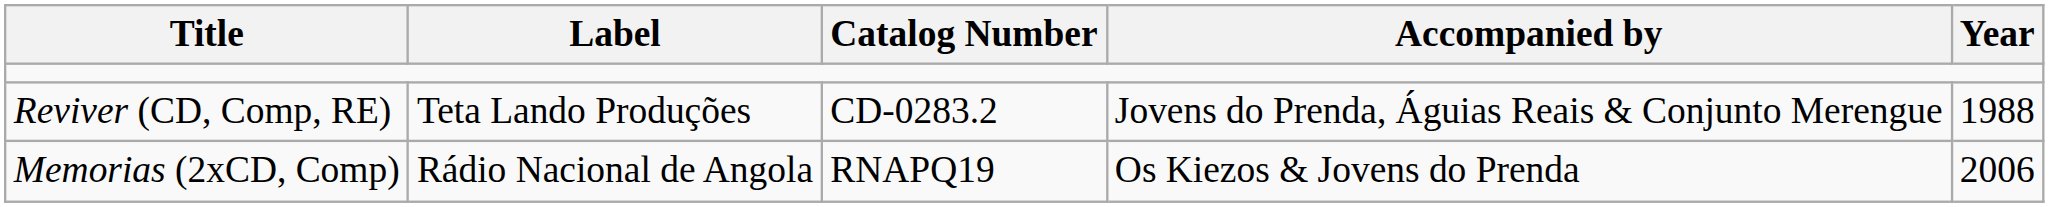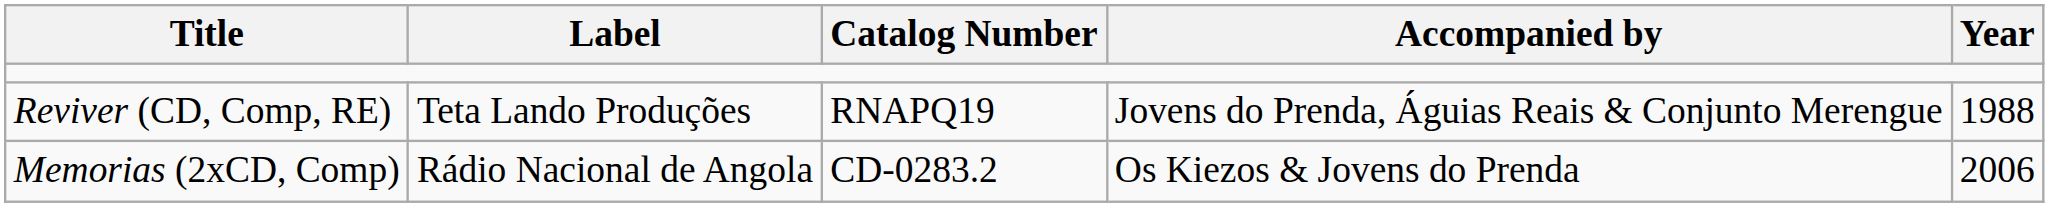 <table class="wikitable">
 <tr>
 <th>Title</th>
 <th>Label</th>
 <th>Catalog Number</th>
 <th>Accompanied by</th>
 <th>Year</th>
 </tr>
 <tr>
 <td colspan="5"></td>
 </tr>
 <tr>
 <td><em>Reviver</em> (CD, Comp, RE)</td>
 <td>Teta Lando Produções</td>
-<td>CD-0283.2</td>
+<td>RNAPQ19</td>
 <td>Jovens do Prenda, Águias Reais & Conjunto Merengue</td>
 <td>1988</td>
 </tr>
 <tr>
 <td><em>Memorias</em> (2xCD, Comp)</td>
 <td>Rádio Nacional de Angola</td>
-<td>RNAPQ19</td>
+<td>CD-0283.2</td>
 <td>Os Kiezos & Jovens do Prenda</td>
 <td>2006</td>
 </tr>
 </table>
